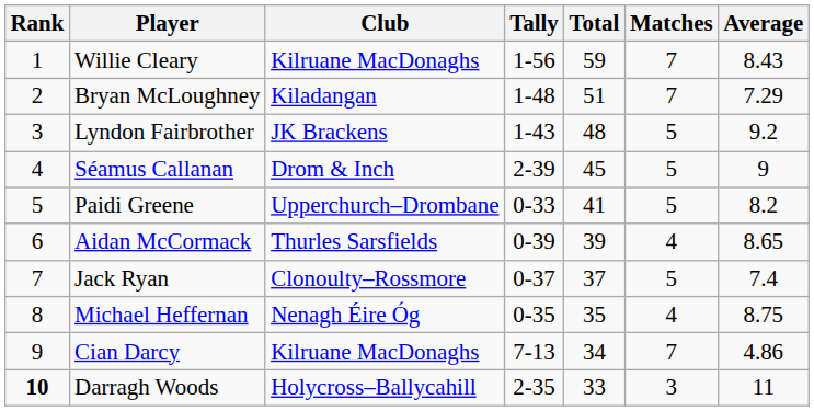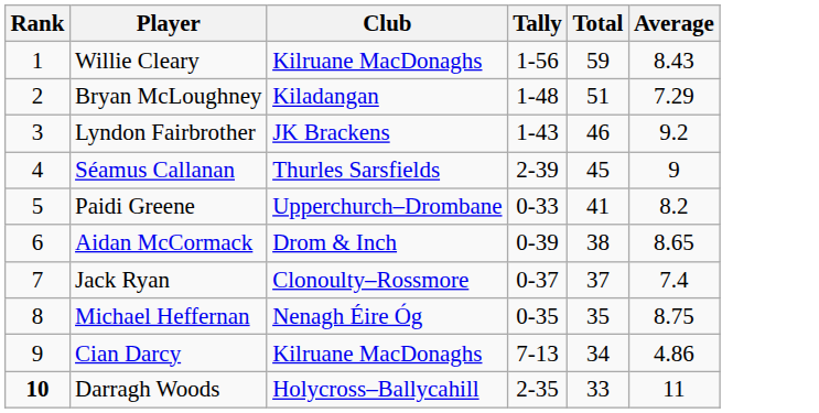 <table class="wikitable">
 <tr>
 <th>Rank</th>
 <th>Player</th>
 <th>Club</th>
 <th>Tally</th>
 <th>Total</th>
-<th>Matches</th>
 <th>Average</th>
 </tr>
 <tr>
 <td rowspan="1" style="text-align:center;">1</td>
 <td>Willie Cleary</td>
 <td><a href='#'>Kilruane MacDonaghs</a></td>
 <td align=center>1-56</td>
 <td align=center>59</td>
-<td align=center>7</td>
 <td align=center>8.43</td>
 </tr>
 <tr>
 <td rowspan="1" style="text-align:center;">2</td>
 <td>Bryan McLoughney</td>
 <td><a href='#'>Kiladangan</a></td>
 <td align=center>1-48</td>
 <td align=center>51</td>
-<td align=center>7</td>
 <td align=center>7.29</td>
 </tr>
 <tr>
 <td rowspan="1" style="text-align:center;">3</td>
 <td>Lyndon Fairbrother</td>
 <td><a href='#'>JK Brackens</a></td>
 <td align=center>1-43</td>
-<td align=center>48</td>
-<td align=center>5</td>
+<td align=center>46</td>
 <td align=center>9.2</td>
 </tr>
 <tr>
 <td rowspan="1" style="text-align:center;">4</td>
 <td><a href='#'>Séamus Callanan</a></td>
-<td><a href='#'>Drom & Inch</a></td>
+<td><a href='#'>Thurles Sarsfields</a></td>
 <td align=center>2-39</td>
 <td align=center>45</td>
-<td align=center>5</td>
 <td align=center>9</td>
 </tr>
 <tr>
 <td rowspan="1" style="text-align:center;">5</td>
 <td>Paidi Greene</td>
 <td><a href='#'>Upperchurch–Drombane</a></td>
 <td align=center>0-33</td>
 <td align=center>41</td>
-<td align=center>5</td>
 <td align=center>8.2</td>
 </tr>
 <tr>
 <td rowspan="1" style="text-align:center;">6</td>
 <td><a href='#'>Aidan McCormack</a></td>
-<td><a href='#'>Thurles Sarsfields</a></td>
+<td><a href='#'>Drom & Inch</a></td>
 <td align=center>0-39</td>
-<td align=center>39</td>
-<td align=center>4</td>
+<td align=center>38</td>
 <td align=center>8.65</td>
 </tr>
 <tr>
 <td rowspan="1" style="text-align:center;">7</td>
 <td>Jack Ryan</td>
 <td><a href='#'>Clonoulty–Rossmore</a></td>
 <td align=center>0-37</td>
 <td align=center>37</td>
-<td align=center>5</td>
 <td align=center>7.4</td>
 </tr>
 <tr>
 <td rowspan="1" style="text-align:center;">8</td>
 <td><a href='#'>Michael Heffernan</a></td>
 <td><a href='#'>Nenagh Éire Óg</a></td>
 <td align=center>0-35</td>
 <td align=center>35</td>
-<td align=center>4</td>
 <td align=center>8.75</td>
 </tr>
 <tr>
 <td rowspan="1" style="text-align:center;">9</td>
 <td><a href='#'>Cian Darcy</a></td>
 <td><a href='#'>Kilruane MacDonaghs</a></td>
 <td align=center>7-13</td>
 <td align=center>34</td>
-<td align=center>7</td>
 <td align=center>4.86</td>
 </tr>
 <tr>
 <td rowspan="1" style="text-align:center;"><strong>10</strong></td>
 <td>Darragh Woods</td>
 <td><a href='#'>Holycross–Ballycahill</a></td>
 <td align=center>2-35</td>
 <td align=center>33</td>
-<td align=center>3</td>
 <td align=center>11</td>
 </tr>
 </table>
